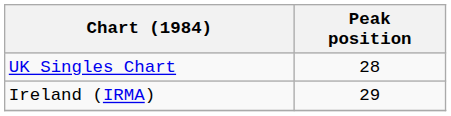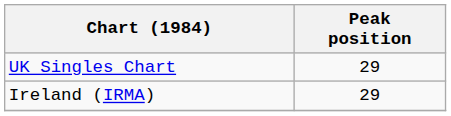 <table class="wikitable" width="330px">
 <tr>
 <th>Chart (1984)</th>
 <th>Peak<br>position</th>
 </tr>
 <tr>
 <td><a href='#'>UK Singles Chart</a></td>
-<td align="center">28</td>
+<td align="center">29</td>
 </tr>
 <tr>
 <td>Ireland (<a href='#'>IRMA</a>)</td>
 <td align="center">29</td>
 </tr>
 <tr>
 </tr>
 </table>
